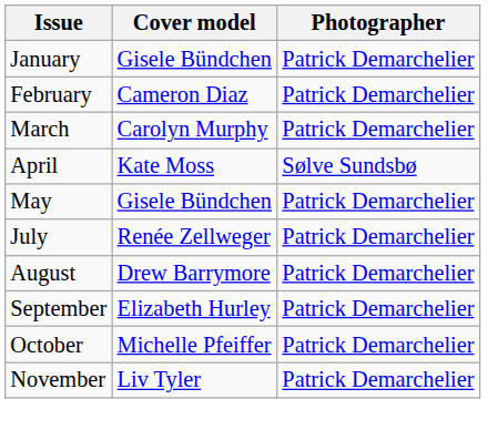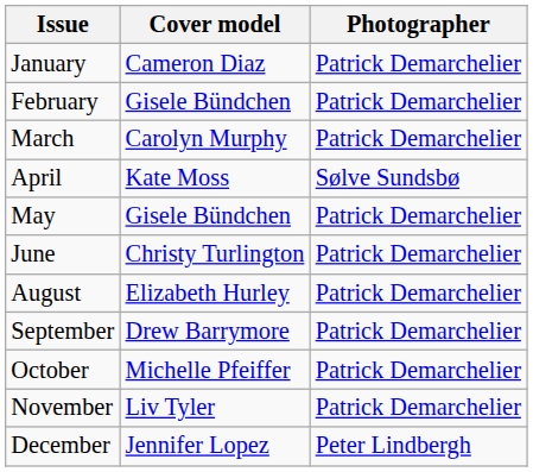 <table class="sortable wikitable">
 <tr>
 <th>Issue</th>
 <th>Cover model</th>
 <th>Photographer</th>
 </tr>
 <tr>
 <td>January</td>
-<td><a href='#'>Gisele Bündchen</a></td>
+<td><a href='#'>Cameron Diaz</a></td>
 <td><a href='#'>Patrick Demarchelier</a></td>
 </tr>
 <tr>
 <td>February</td>
-<td><a href='#'>Cameron Diaz</a></td>
+<td><a href='#'>Gisele Bündchen</a></td>
 <td><a href='#'>Patrick Demarchelier</a></td>
 </tr>
 <tr>
 <td>March</td>
 <td><a href='#'>Carolyn Murphy</a></td>
 <td><a href='#'>Patrick Demarchelier</a></td>
 </tr>
 <tr>
 <td>April</td>
 <td><a href='#'>Kate Moss</a></td>
 <td><a href='#'>Sølve Sundsbø</a></td>
 </tr>
 <tr>
 <td>May</td>
 <td><a href='#'>Gisele Bündchen</a></td>
 <td><a href='#'>Patrick Demarchelier</a></td>
 </tr>
 <tr>
-<td>July</td>
-<td><a href='#'>Renée Zellweger</a></td>
+<td>June</td>
+<td><a href='#'>Christy Turlington</a></td>
 <td><a href='#'>Patrick Demarchelier</a></td>
 </tr>
 <tr>
 <td>August</td>
-<td><a href='#'>Drew Barrymore</a></td>
+<td><a href='#'>Elizabeth Hurley</a></td>
 <td><a href='#'>Patrick Demarchelier</a></td>
 </tr>
 <tr>
 <td>September</td>
-<td><a href='#'>Elizabeth Hurley</a></td>
+<td><a href='#'>Drew Barrymore</a></td>
 <td><a href='#'>Patrick Demarchelier</a></td>
 </tr>
 <tr>
 <td>October</td>
 <td><a href='#'>Michelle Pfeiffer</a></td>
 <td><a href='#'>Patrick Demarchelier</a></td>
 </tr>
 <tr>
 <td>November</td>
 <td><a href='#'>Liv Tyler</a></td>
 <td><a href='#'>Patrick Demarchelier</a></td>
 </tr>
+<tr>
+<td>December</td>
+<td><a href='#'>Jennifer Lopez</a></td>
+<td><a href='#'>Peter Lindbergh</a></td>
+</tr>
 </table>
